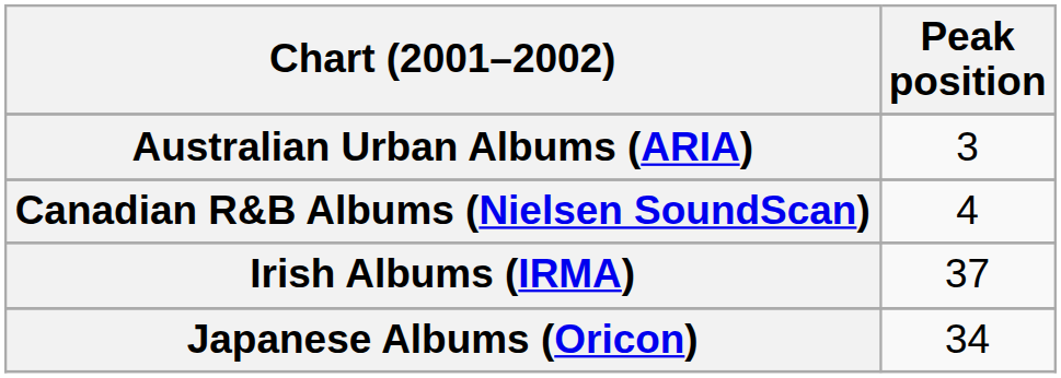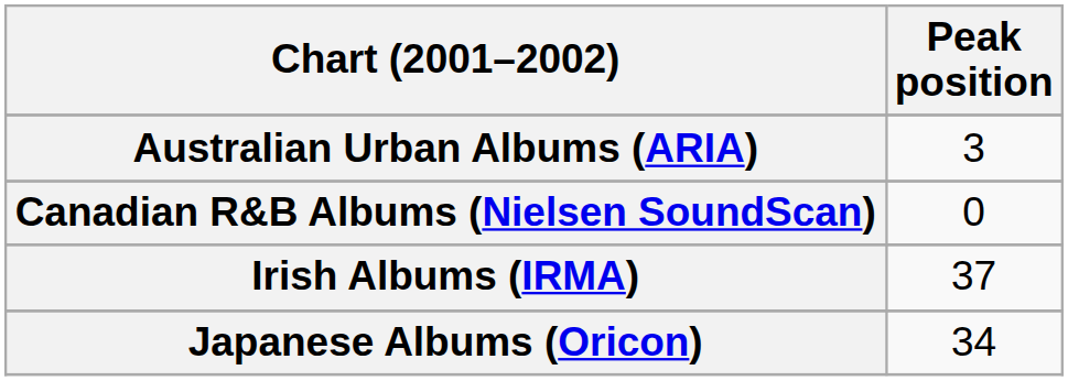 <table class="wikitable sortable plainrowheaders" style="text-align:center">
 <tr>
 <th scope="col">Chart (2001–2002)</th>
 <th scope="col">Peak<br>position</th>
 </tr>
 <tr>
 </tr>
 <tr>
 <th scope="row">Australian Urban Albums (<a href='#'>ARIA</a>)</th>
 <td>3</td>
 </tr>
 <tr>
 </tr>
 <tr>
 </tr>
 <tr>
 </tr>
 <tr>
 </tr>
 <tr>
 <th scope="row">Canadian R&B Albums (<a href='#'>Nielsen SoundScan</a>)</th>
-<td style="text-align:center;">4</td>
+<td style="text-align:center;">0</td>
 </tr>
 <tr>
 </tr>
 <tr>
 </tr>
 <tr>
 </tr>
 <tr>
 </tr>
 <tr>
 <th scope="row">Irish Albums (<a href='#'>IRMA</a>)</th>
 <td style="text-align:center">37</td>
 </tr>
 <tr>
 </tr>
 <tr>
 <th scope="row">Japanese Albums (<a href='#'>Oricon</a>)</th>
 <td style="text-align:center;">34</td>
 </tr>
 <tr>
 </tr>
 <tr>
 </tr>
 <tr>
 </tr>
 <tr>
 </tr>
 <tr>
 </tr>
 <tr>
 </tr>
 <tr>
 </tr>
 <tr>
 </tr>
 <tr>
 </tr>
 <tr>
 </tr>
 </table>
